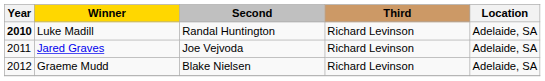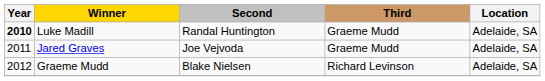 <table class="wikitable sortable">
 <tr>
 <th>Year</th>
 <th scope=col colspan=1 style="width:200px; color: black; background:gold;">Winner</th>
 <th scope=col colspan=1 style="width:200px; color: black; background:silver;">Second</th>
 <th scope=col colspan=1 style="width:200px; color: black; background:#cc9966;">Third</th>
 <th>Location</th>
 </tr>
 <tr>
 <td><strong>2010</strong></td>
 <td>Luke Madill</td>
 <td>Randal Huntington</td>
-<td>Richard Levinson</td>
+<td>Graeme Mudd</td>
 <td>Adelaide, SA</td>
 </tr>
 <tr>
 <td>2011</td>
 <td><a href='#'>Jared Graves</a></td>
 <td>Joe Vejvoda</td>
-<td>Richard Levinson</td>
+<td>Graeme Mudd</td>
 <td>Adelaide, SA</td>
 </tr>
 <tr>
 <td>2012</td>
 <td>Graeme Mudd</td>
 <td>Blake Nielsen</td>
 <td>Richard Levinson</td>
 <td>Adelaide, SA</td>
 </tr>
 <tr>
 </tr>
 </table>
